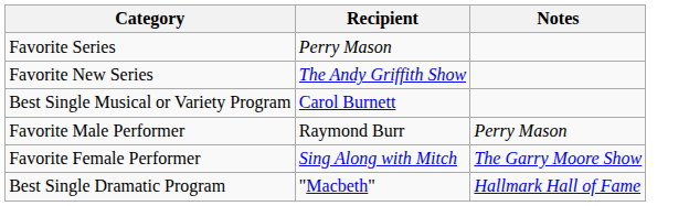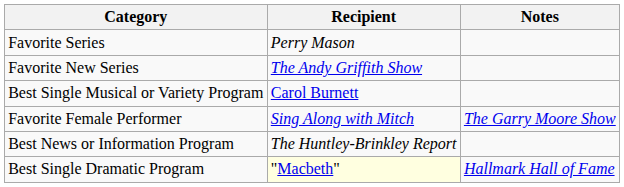 <table class="wikitable">
 <tr>
 <th>Category</th>
 <th>Recipient</th>
 <th>Notes</th>
 </tr>
 <tr>
 <td>Favorite Series</td>
 <td><em>Perry Mason</em></td>
 <td></td>
 </tr>
 <tr>
 <td>Favorite New Series</td>
 <td><em><a href='#'>The Andy Griffith Show</a></em></td>
 <td></td>
 </tr>
 <tr>
 <td>Best Single Musical or Variety Program</td>
 <td><a href='#'>Carol Burnett</a></td>
 <td></td>
 </tr>
 <tr>
-<td>Favorite Male Performer</td>
-<td>Raymond Burr</td>
-<td><em>Perry Mason</em></td>
-</tr>
-<tr>
 <td>Favorite Female Performer</td>
 <td><em><a href='#'>Sing Along with Mitch</a></em></td>
 <td><em><a href='#'>The Garry Moore Show</a></em></td>
 </tr>
 <tr>
+<td>Best News or Information Program</td>
+<td><em>The Huntley-Brinkley Report</em></td>
+<td></td>
+</tr>
+<tr>
 <td>Best Single Dramatic Program</td>
-<td>"<a href='#'>Macbeth</a>"</td>
+<td style="background: lightyellow;">"<a href='#'>Macbeth</a>"</td>
 <td><em><a href='#'>Hallmark Hall of Fame</a></em></td>
 </tr>
 </table>
